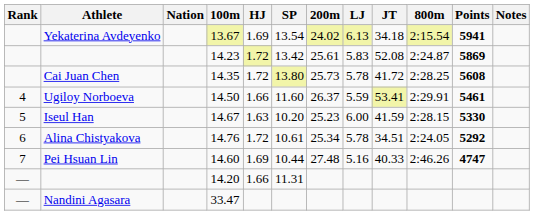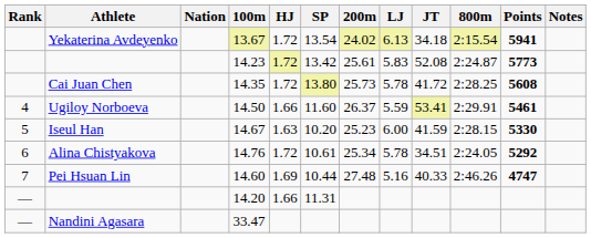 <table class="wikitable sortable" style=" text-align:center;">
 <tr>
 <th scope="col" style="width: 10px;">Rank</th>
 <th scope="col">Athlete</th>
 <th scope="col">Nation</th>
 <th scope="col">100m</th>
 <th scope="col">HJ</th>
 <th scope="col">SP</th>
 <th scope="col">200m</th>
 <th scope="col">LJ</th>
 <th scope="col">JT</th>
 <th scope="col">800m</th>
 <th scope="col">Points</th>
 <th scope="col">Notes</th>
 </tr>
 <tr>
 <td></td>
 <td align=left><a href='#'>Yekaterina Avdeyenko</a></td>
 <td align=left></td>
 <td bgcolor=#F2F5A9>13.67</td>
-<td>1.69</td>
+<td>1.72</td>
 <td>13.54</td>
 <td bgcolor=#F2F5A9>24.02</td>
 <td bgcolor=#F2F5A9>6.13<br> </td>
 <td>34.18</td>
 <td bgcolor=#F2F5A9>2:15.54</td>
 <td><strong>5941</strong></td>
 <td></td>
 </tr>
 <tr>
 <td></td>
 <td align=left></td>
 <td align=left></td>
 <td>14.23</td>
 <td bgcolor=#F2F5A9>1.72</td>
 <td>13.42</td>
 <td>25.61</td>
 <td>5.83<br> </td>
 <td>52.08</td>
 <td>2:24.87</td>
-<td><strong>5869</strong></td>
+<td><strong>5773</strong></td>
 <td></td>
 </tr>
 <tr>
 <td></td>
 <td align=left><a href='#'>Cai Juan Chen</a></td>
 <td align=left></td>
 <td>14.35</td>
 <td>1.72</td>
 <td bgcolor=#F2F5A9>13.80</td>
 <td>25.73</td>
 <td>5.78<br> </td>
 <td>41.72</td>
 <td>2:28.25</td>
 <td><strong>5608</strong></td>
 <td></td>
 </tr>
 <tr>
 <td>4</td>
 <td align=left><a href='#'>Ugiloy Norboeva</a></td>
 <td align=left></td>
 <td>14.50</td>
 <td>1.66</td>
 <td>11.60</td>
 <td>26.37</td>
 <td>5.59<br> </td>
 <td bgcolor=#F2F5A9>53.41</td>
 <td>2:29.91</td>
 <td><strong>5461</strong></td>
 <td></td>
 </tr>
 <tr>
 <td>5</td>
 <td align=left><a href='#'>Iseul Han</a></td>
 <td align=left></td>
 <td>14.67</td>
 <td>1.63</td>
 <td>10.20</td>
 <td>25.23</td>
 <td>6.00<br> </td>
 <td>41.59</td>
 <td>2:28.15</td>
 <td><strong>5330</strong></td>
 <td></td>
 </tr>
 <tr>
 <td>6</td>
 <td align=left><a href='#'>Alina Chistyakova</a></td>
 <td align=left></td>
 <td>14.76</td>
 <td>1.72</td>
 <td>10.61</td>
 <td>25.34</td>
 <td>5.78<br> </td>
 <td>34.51</td>
 <td>2:24.05</td>
 <td><strong>5292</strong></td>
 <td></td>
 </tr>
 <tr>
 <td>7</td>
 <td align=left><a href='#'>Pei Hsuan Lin</a></td>
 <td align=left></td>
 <td>14.60</td>
 <td>1.69</td>
 <td>10.44</td>
 <td>27.48</td>
 <td>5.16<br> </td>
 <td>40.33</td>
 <td>2:46.26</td>
 <td><strong>4747</strong></td>
 <td></td>
 </tr>
 <tr>
 <td>—</td>
 <td align=left></td>
 <td align=left></td>
 <td>14.20</td>
 <td>1.66</td>
 <td>11.31</td>
 <td></td>
 <td></td>
 <td></td>
 <td></td>
 <td><strong></strong></td>
 <td></td>
 </tr>
 <tr>
 <td>—</td>
 <td align=left><a href='#'>Nandini Agasara</a></td>
 <td align=left></td>
 <td>33.47</td>
 <td></td>
 <td></td>
 <td></td>
 <td></td>
 <td></td>
 <td></td>
 <td><strong></strong></td>
 <td></td>
 </tr>
 </table>
